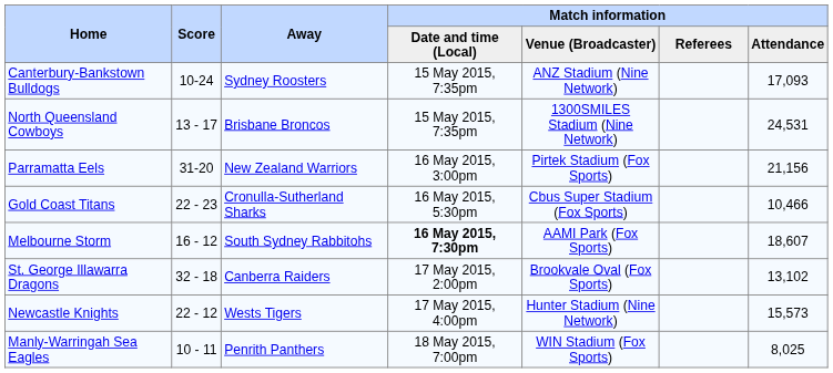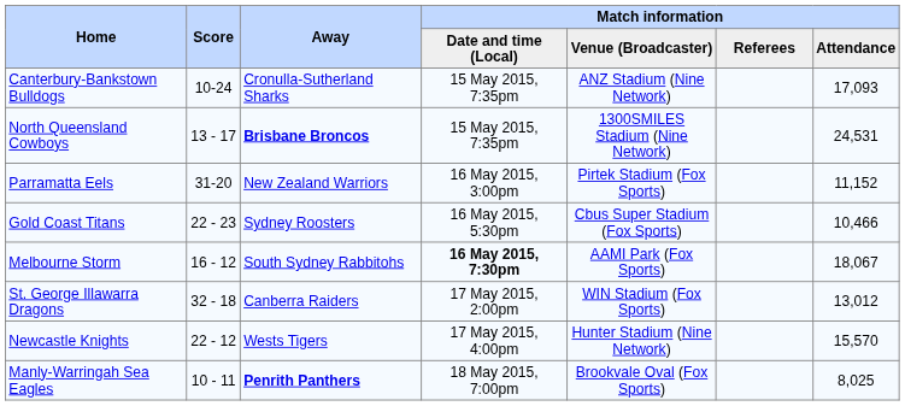 <table border="1" cellpadding="3" cellspacing="0" style="border-collapse:collapse; font-size:90%; width:100%;">
 <tr style="background:#c1d8ff;">
 <th rowspan="2" style="width:21%;">Home</th>
 <th rowspan="2" style="width:6%;">Score</th>
 <th rowspan="2" style="width:21%;">Away</th>
 <th colspan=6>Match information</th>
 </tr>
 <tr style="background:#efefef;">
 <th width=17%>Date and time (Local)</th>
 <th width="17%">Venue (Broadcaster)</th>
 <th width=11%>Referees</th>
 <th width=7%>Attendance</th>
 </tr>
 <tr style="text-align:center; background:#f5faff;">
 <td align="left"> <a href='#'>Canterbury-Bankstown Bulldogs</a></td>
 <td>10-24</td>
-<td align="left"> <a href='#'>Sydney Roosters</a></td>
+<td align="left"> <a href='#'>Cronulla-Sutherland Sharks</a></td>
 <td>15 May 2015, 7:35pm</td>
 <td><a href='#'>ANZ Stadium</a>  (<a href='#'>Nine Network</a>)</td>
 <td></td>
 <td>17,093</td>
 </tr>
 <tr style="text-align:center; background:#f5faff;">
 <td align="left"> <a href='#'>North Queensland Cowboys</a></td>
 <td>13 - 17</td>
-<td align="left"> <a href='#'>Brisbane Broncos</a></td>
+<td align="left"><strong> <a href='#'>Brisbane Broncos</a></strong></td>
 <td>15 May 2015, 7:35pm</td>
 <td><a href='#'>1300SMILES Stadium</a>  (<a href='#'>Nine Network</a>)</td>
 <td></td>
 <td>24,531</td>
 </tr>
 <tr style="text-align:center; background:#f5faff;">
 <td align="left"> <a href='#'>Parramatta Eels</a></td>
 <td>31-20</td>
 <td align="left"> <a href='#'>New Zealand Warriors</a></td>
 <td>16 May 2015, 3:00pm</td>
 <td><a href='#'>Pirtek Stadium</a> (<a href='#'>Fox Sports</a>)</td>
 <td></td>
-<td>21,156</td>
+<td>11,152</td>
 </tr>
 <tr style="text-align:center; background:#f5faff;">
 <td align="left"> <a href='#'>Gold Coast Titans</a></td>
 <td>22 - 23</td>
-<td align="left"> <a href='#'>Cronulla-Sutherland Sharks</a></td>
+<td align="left"> <a href='#'>Sydney Roosters</a></td>
 <td>16 May 2015, 5:30pm</td>
 <td><a href='#'>Cbus Super Stadium</a> (<a href='#'>Fox Sports</a>)</td>
 <td></td>
 <td>10,466</td>
 </tr>
 <tr style="text-align:center; background:#f5faff;">
 <td align="left"> <a href='#'>Melbourne Storm</a></td>
 <td>16 - 12</td>
 <td align="left"> <a href='#'>South Sydney Rabbitohs</a></td>
 <td><strong>16 May 2015, 7:30pm</strong></td>
 <td><a href='#'>AAMI Park</a> (<a href='#'>Fox Sports</a>)</td>
 <td></td>
-<td>18,607</td>
+<td>18,067</td>
 </tr>
 <tr style="text-align:center; background:#f5faff;">
 <td align="left"> <a href='#'>St. George Illawarra Dragons</a></td>
 <td>32 - 18</td>
 <td align="left"> <a href='#'>Canberra Raiders</a></td>
 <td>17 May 2015, 2:00pm</td>
-<td><a href='#'>Brookvale Oval</a> (<a href='#'>Fox Sports</a>)</td>
+<td><a href='#'>WIN Stadium</a> (<a href='#'>Fox Sports</a>)</td>
 <td></td>
-<td>13,102</td>
+<td>13,012</td>
 </tr>
 <tr style="text-align:center; background:#f5faff;">
 <td align="left"> <a href='#'>Newcastle Knights</a></td>
 <td>22 - 12</td>
 <td align="left"> <a href='#'>Wests Tigers</a></td>
 <td>17 May 2015, 4:00pm</td>
 <td><a href='#'>Hunter Stadium</a>  (<a href='#'>Nine Network</a>)</td>
 <td></td>
-<td>15,573</td>
+<td>15,570</td>
 </tr>
 <tr style="text-align:center; background:#f5faff;">
 <td align="left"> <a href='#'>Manly-Warringah Sea Eagles</a></td>
 <td>10 - 11</td>
-<td align="left"> <a href='#'>Penrith Panthers</a></td>
+<td align="left"><strong> <a href='#'>Penrith Panthers</a></strong></td>
 <td>18 May 2015, 7:00pm</td>
-<td><a href='#'>WIN Stadium</a> (<a href='#'>Fox Sports</a>)</td>
+<td><a href='#'>Brookvale Oval</a> (<a href='#'>Fox Sports</a>)</td>
 <td></td>
 <td>8,025</td>
 </tr>
 </table>
